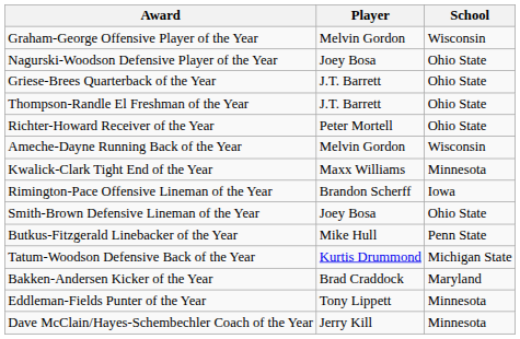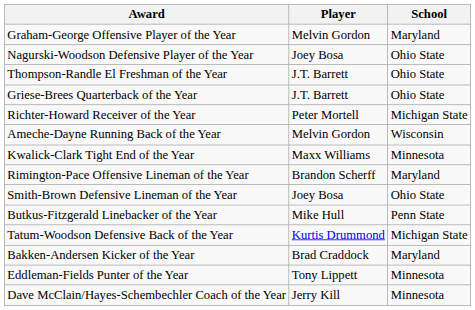 <table class="wikitable sortable">
 <tr>
 <th>Award</th>
 <th>Player</th>
 <th>School</th>
 </tr>
 <tr>
 <td>Graham-George Offensive Player of the Year</td>
 <td>Melvin Gordon</td>
-<td>Wisconsin</td>
+<td>Maryland</td>
 </tr>
 <tr>
 <td>Nagurski-Woodson Defensive Player of the Year</td>
 <td>Joey Bosa</td>
+<td>Ohio State</td>
+</tr>
+<tr>
+<td>Thompson-Randle El Freshman of the Year</td>
+<td>J.T. Barrett</td>
 <td>Ohio State</td>
 </tr>
 <tr>
 <td>Griese-Brees Quarterback of the Year</td>
 <td>J.T. Barrett</td>
 <td>Ohio State</td>
 </tr>
 <tr>
-<td>Thompson-Randle El Freshman of the Year</td>
-<td>J.T. Barrett</td>
-<td>Ohio State</td>
-</tr>
-<tr>
 <td>Richter-Howard Receiver of the Year</td>
 <td>Peter Mortell</td>
-<td>Ohio State</td>
+<td>Michigan State</td>
 </tr>
 <tr>
 <td>Ameche-Dayne Running Back of the Year</td>
 <td>Melvin Gordon</td>
 <td>Wisconsin</td>
 </tr>
 <tr>
 <td>Kwalick-Clark Tight End of the Year</td>
 <td>Maxx Williams</td>
 <td>Minnesota</td>
 </tr>
 <tr>
 <td>Rimington-Pace Offensive Lineman of the Year</td>
 <td>Brandon Scherff</td>
-<td>Iowa</td>
+<td>Maryland</td>
 </tr>
 <tr>
 <td>Smith-Brown Defensive Lineman of the Year</td>
 <td>Joey Bosa</td>
 <td>Ohio State</td>
 </tr>
 <tr>
 <td>Butkus-Fitzgerald Linebacker of the Year</td>
 <td>Mike Hull</td>
 <td>Penn State</td>
 </tr>
 <tr>
 <td>Tatum-Woodson Defensive Back of the Year</td>
 <td><a href='#'>Kurtis Drummond</a></td>
 <td>Michigan State</td>
 </tr>
 <tr>
 <td>Bakken-Andersen Kicker of the Year</td>
 <td>Brad Craddock</td>
 <td>Maryland</td>
 </tr>
 <tr>
 <td>Eddleman-Fields Punter of the Year</td>
 <td>Tony Lippett</td>
 <td>Minnesota</td>
 </tr>
 <tr>
 <td>Dave McClain/Hayes-Schembechler Coach of the Year</td>
 <td>Jerry Kill</td>
 <td>Minnesota</td>
 </tr>
 </table>
